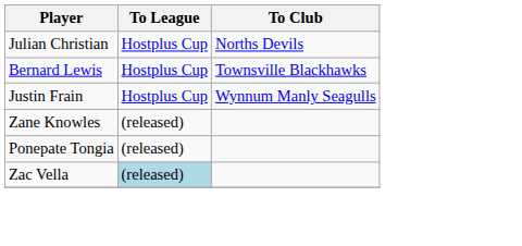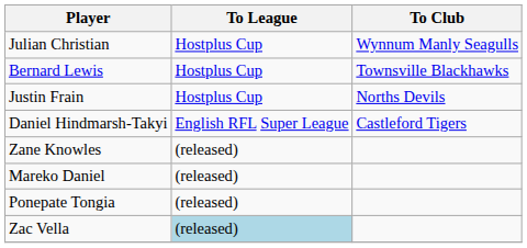 <table class="wikitable" style="font-size:90%">
 <tr bgcolor="#efefef">
 <th width=" ">Player</th>
 <th width=" ">To League</th>
 <th width=" ">To Club</th>
 </tr>
 <tr>
 <td> Julian Christian</td>
 <td><a href='#'>Hostplus Cup</a></td>
-<td> <a href='#'>Norths Devils</a></td>
+<td> <a href='#'>Wynnum Manly Seagulls</a></td>
 </tr>
 <tr>
 <td> <a href='#'>Bernard Lewis</a></td>
 <td><a href='#'>Hostplus Cup</a></td>
 <td> <a href='#'>Townsville Blackhawks</a></td>
 </tr>
 <tr>
 <td> Justin Frain</td>
 <td><a href='#'>Hostplus Cup</a></td>
-<td> <a href='#'>Wynnum Manly Seagulls</a></td>
+<td> <a href='#'>Norths Devils</a></td>
+</tr>
+<tr>
+<td> Daniel Hindmarsh-Takyi</td>
+<td><a href='#'>English RFL</a> <a href='#'>Super League</a></td>
+<td> <a href='#'>Castleford Tigers</a></td>
 </tr>
 <tr>
 <td> Zane Knowles</td>
+<td>(released)</td>
+<td></td>
+</tr>
+<tr>
+<td> Mareko Daniel</td>
 <td>(released)</td>
 <td></td>
 </tr>
 <tr>
 <td> Ponepate Tongia</td>
 <td>(released)</td>
 <td></td>
 </tr>
 <tr>
 <td> Zac Vella</td>
 <td style="background: lightblue;">(released)</td>
 <td></td>
 </tr>
 <tr>
 </tr>
 </table>
